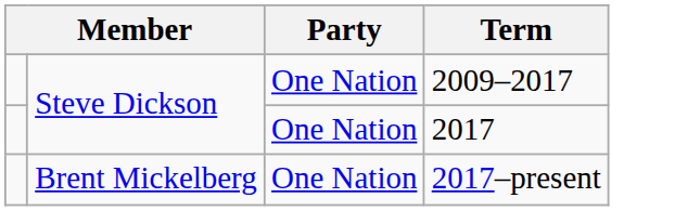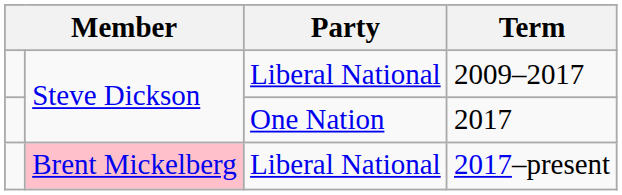 <table class="wikitable">
 <tr>
 <th colspan="2">Member</th>
 <th>Party</th>
 <th>Term</th>
 </tr>
 <tr>
 <td> </td>
 <td rowspan="2"><a href='#'>Steve Dickson</a></td>
-<td><a href='#'>One Nation</a></td>
+<td><a href='#'>Liberal National</a></td>
 <td>2009–2017</td>
 </tr>
 <tr>
 <td> </td>
 <td><a href='#'>One Nation</a></td>
 <td>2017</td>
 </tr>
 <tr>
 <td> </td>
-<td><a href='#'>Brent Mickelberg</a></td>
-<td><a href='#'>One Nation</a></td>
+<td style="background: pink;"><a href='#'>Brent Mickelberg</a></td>
+<td><a href='#'>Liberal National</a></td>
 <td><a href='#'>2017</a>–present</td>
 </tr>
 </table>
